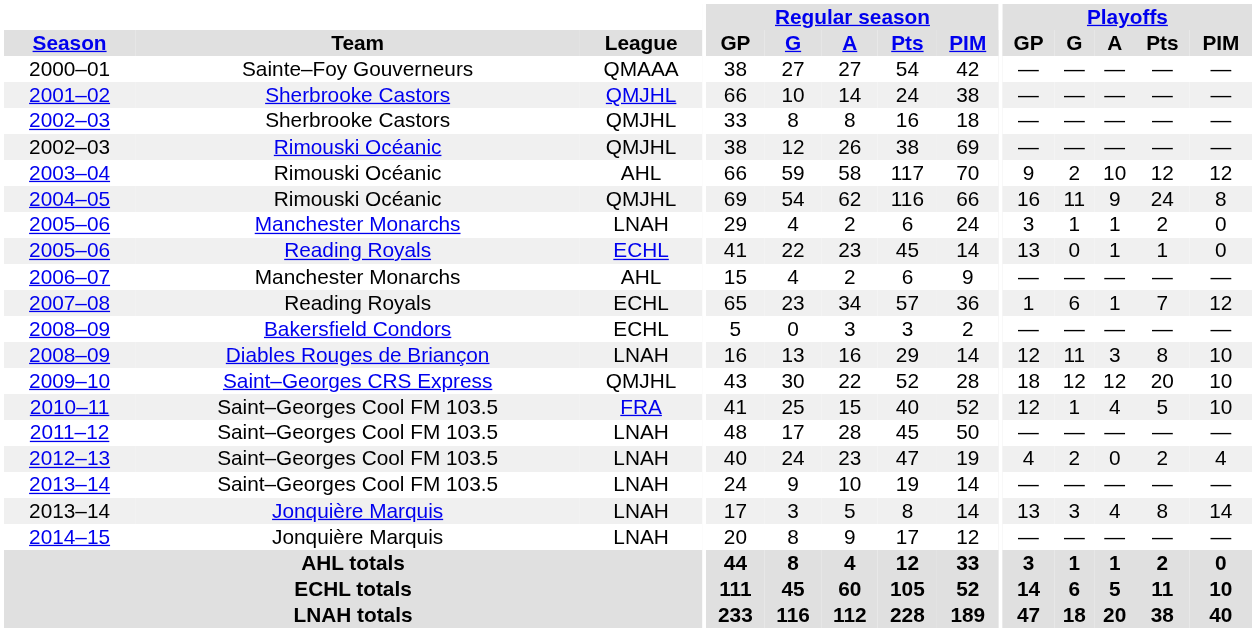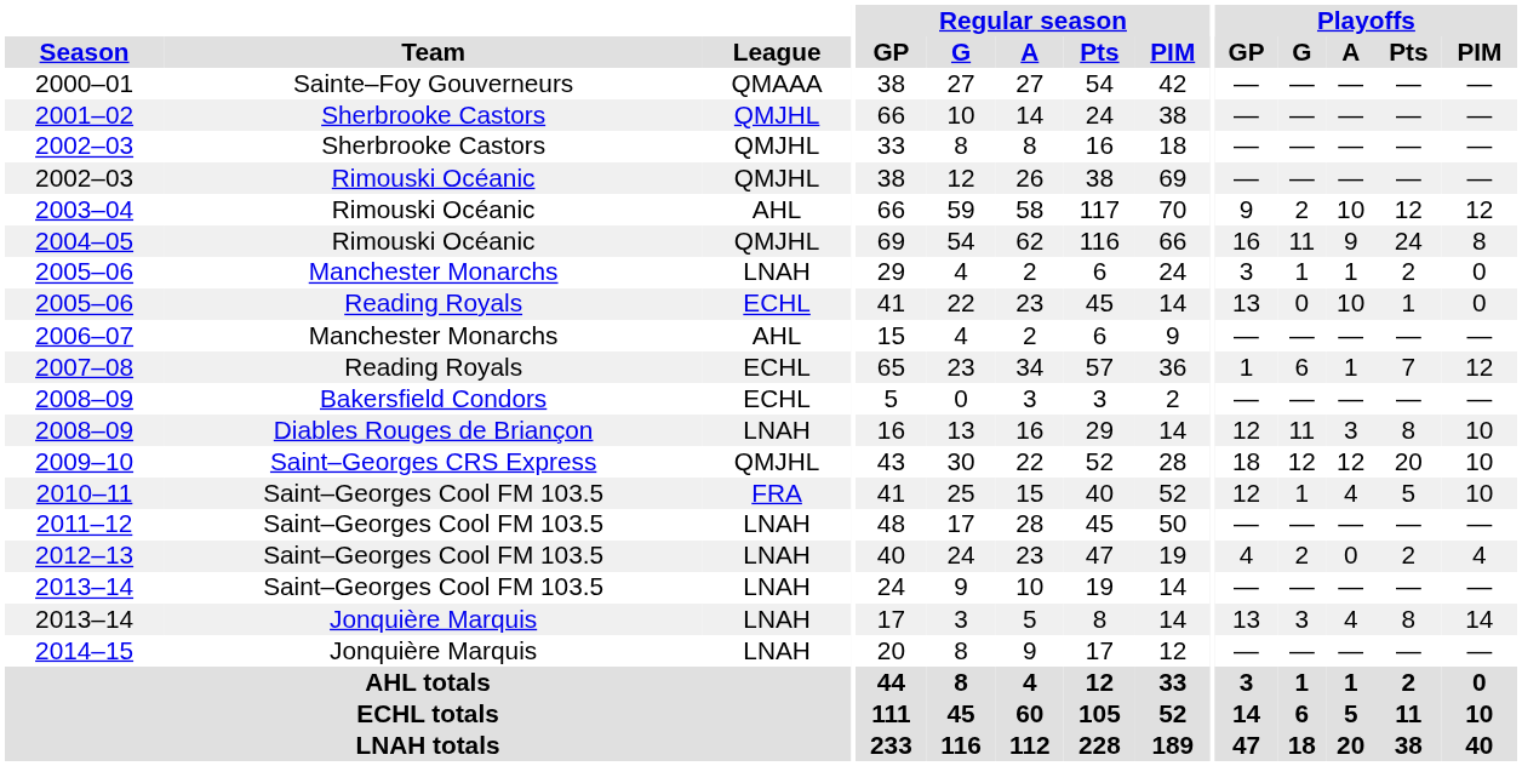 <table border="0" cellpadding="1" cellspacing="0" style="text-align:center; width:60em">
 <tr bgcolor="#e0e0e0">
 <th colspan="3" bgcolor="#ffffff"></th>
 <th rowspan="99" bgcolor="#ffffff"></th>
 <th colspan="5"><a href='#'>Regular season</a></th>
 <th rowspan="99" bgcolor="#ffffff"></th>
 <th colspan="5"><a href='#'>Playoffs</a></th>
 </tr>
 <tr bgcolor="#e0e0e0">
 <th><a href='#'>Season</a></th>
 <th>Team</th>
 <th>League</th>
 <th>GP</th>
 <th><a href='#'>G</a></th>
 <th><a href='#'>A</a></th>
 <th><a href='#'>Pts</a></th>
 <th><a href='#'>PIM</a></th>
 <th>GP</th>
 <th>G</th>
 <th>A</th>
 <th>Pts</th>
 <th>PIM</th>
 </tr>
 <tr>
 <td>2000–01</td>
 <td>Sainte–Foy Gouverneurs</td>
 <td>QMAAA</td>
 <td>38</td>
 <td>27</td>
 <td>27</td>
 <td>54</td>
 <td>42</td>
 <td>—</td>
 <td>—</td>
 <td>—</td>
 <td>—</td>
 <td>—</td>
 </tr>
 <tr bgcolor="#f0f0f0">
 <td><a href='#'>2001–02</a></td>
 <td><a href='#'>Sherbrooke Castors</a></td>
 <td><a href='#'>QMJHL</a></td>
 <td>66</td>
 <td>10</td>
 <td>14</td>
 <td>24</td>
 <td>38</td>
 <td>—</td>
 <td>—</td>
 <td>—</td>
 <td>—</td>
 <td>—</td>
 </tr>
 <tr>
 <td><a href='#'>2002–03</a></td>
 <td>Sherbrooke Castors</td>
 <td>QMJHL</td>
 <td>33</td>
 <td>8</td>
 <td>8</td>
 <td>16</td>
 <td>18</td>
 <td>—</td>
 <td>—</td>
 <td>—</td>
 <td>—</td>
 <td>—</td>
 </tr>
 <tr bgcolor="#f0f0f0">
 <td>2002–03</td>
 <td><a href='#'>Rimouski Océanic</a></td>
 <td>QMJHL</td>
 <td>38</td>
 <td>12</td>
 <td>26</td>
 <td>38</td>
 <td>69</td>
 <td>—</td>
 <td>—</td>
 <td>—</td>
 <td>—</td>
 <td>—</td>
 </tr>
 <tr>
 <td><a href='#'>2003–04</a></td>
 <td>Rimouski Océanic</td>
 <td>AHL</td>
 <td>66</td>
 <td>59</td>
 <td>58</td>
 <td>117</td>
 <td>70</td>
 <td>9</td>
 <td>2</td>
 <td>10</td>
 <td>12</td>
 <td>12</td>
 </tr>
 <tr bgcolor="#f0f0f0">
 <td><a href='#'>2004–05</a></td>
 <td>Rimouski Océanic</td>
 <td>QMJHL</td>
 <td>69</td>
 <td>54</td>
 <td>62</td>
 <td>116</td>
 <td>66</td>
 <td>16</td>
 <td>11</td>
 <td>9</td>
 <td>24</td>
 <td>8</td>
 </tr>
 <tr>
 <td><a href='#'>2005–06</a></td>
 <td><a href='#'>Manchester Monarchs</a></td>
 <td>LNAH</td>
 <td>29</td>
 <td>4</td>
 <td>2</td>
 <td>6</td>
 <td>24</td>
 <td>3</td>
 <td>1</td>
 <td>1</td>
 <td>2</td>
 <td>0</td>
 </tr>
 <tr bgcolor="#f0f0f0">
 <td><a href='#'>2005–06</a></td>
 <td><a href='#'>Reading Royals</a></td>
 <td><a href='#'>ECHL</a></td>
 <td>41</td>
 <td>22</td>
 <td>23</td>
 <td>45</td>
 <td>14</td>
 <td>13</td>
 <td>0</td>
-<td>1</td>
+<td>10</td>
 <td>1</td>
 <td>0</td>
 </tr>
 <tr>
 <td><a href='#'>2006–07</a></td>
 <td>Manchester Monarchs</td>
 <td>AHL</td>
 <td>15</td>
 <td>4</td>
 <td>2</td>
 <td>6</td>
 <td>9</td>
 <td>—</td>
 <td>—</td>
 <td>—</td>
 <td>—</td>
 <td>—</td>
 </tr>
 <tr bgcolor="#f0f0f0">
 <td><a href='#'>2007–08</a></td>
 <td>Reading Royals</td>
 <td>ECHL</td>
 <td>65</td>
 <td>23</td>
 <td>34</td>
 <td>57</td>
 <td>36</td>
 <td>1</td>
 <td>6</td>
 <td>1</td>
 <td>7</td>
 <td>12</td>
 </tr>
 <tr>
 <td><a href='#'>2008–09</a></td>
 <td><a href='#'>Bakersfield Condors</a></td>
 <td>ECHL</td>
 <td>5</td>
 <td>0</td>
 <td>3</td>
 <td>3</td>
 <td>2</td>
 <td>—</td>
 <td>—</td>
 <td>—</td>
 <td>—</td>
 <td>—</td>
 </tr>
 <tr bgcolor="#f0f0f0">
 <td><a href='#'>2008–09</a></td>
 <td><a href='#'>Diables Rouges de Briançon</a></td>
 <td>LNAH</td>
 <td>16</td>
 <td>13</td>
 <td>16</td>
 <td>29</td>
 <td>14</td>
 <td>12</td>
 <td>11</td>
 <td>3</td>
 <td>8</td>
 <td>10</td>
 </tr>
 <tr>
 <td><a href='#'>2009–10</a></td>
 <td><a href='#'>Saint–Georges CRS Express</a></td>
 <td>QMJHL</td>
 <td>43</td>
 <td>30</td>
 <td>22</td>
 <td>52</td>
 <td>28</td>
 <td>18</td>
 <td>12</td>
 <td>12</td>
 <td>20</td>
 <td>10</td>
 </tr>
 <tr bgcolor="#f0f0f0">
 <td><a href='#'>2010–11</a></td>
 <td>Saint–Georges Cool FM 103.5</td>
 <td><a href='#'>FRA</a></td>
 <td>41</td>
 <td>25</td>
 <td>15</td>
 <td>40</td>
 <td>52</td>
 <td>12</td>
 <td>1</td>
 <td>4</td>
 <td>5</td>
 <td>10</td>
 </tr>
 <tr>
 <td><a href='#'>2011–12</a></td>
 <td>Saint–Georges Cool FM 103.5</td>
 <td>LNAH</td>
 <td>48</td>
 <td>17</td>
 <td>28</td>
 <td>45</td>
 <td>50</td>
 <td>—</td>
 <td>—</td>
 <td>—</td>
 <td>—</td>
 <td>—</td>
 </tr>
 <tr bgcolor="#f0f0f0">
 <td><a href='#'>2012–13</a></td>
 <td>Saint–Georges Cool FM 103.5</td>
 <td>LNAH</td>
 <td>40</td>
 <td>24</td>
 <td>23</td>
 <td>47</td>
 <td>19</td>
 <td>4</td>
 <td>2</td>
 <td>0</td>
 <td>2</td>
 <td>4</td>
 </tr>
 <tr>
 <td><a href='#'>2013–14</a></td>
 <td>Saint–Georges Cool FM 103.5</td>
 <td>LNAH</td>
 <td>24</td>
 <td>9</td>
 <td>10</td>
 <td>19</td>
 <td>14</td>
 <td>—</td>
 <td>—</td>
 <td>—</td>
 <td>—</td>
 <td>—</td>
 </tr>
 <tr bgcolor="#f0f0f0">
 <td>2013–14</td>
 <td><a href='#'>Jonquière Marquis</a></td>
 <td>LNAH</td>
 <td>17</td>
 <td>3</td>
 <td>5</td>
 <td>8</td>
 <td>14</td>
 <td>13</td>
 <td>3</td>
 <td>4</td>
 <td>8</td>
 <td>14</td>
 </tr>
 <tr>
 <td><a href='#'>2014–15</a></td>
 <td>Jonquière Marquis</td>
 <td>LNAH</td>
 <td>20</td>
 <td>8</td>
 <td>9</td>
 <td>17</td>
 <td>12</td>
 <td>—</td>
 <td>—</td>
 <td>—</td>
 <td>—</td>
 <td>—</td>
 </tr>
 <tr bgcolor="#e0e0e0">
 <th colspan="3">AHL totals</th>
 <th>44</th>
 <th>8</th>
 <th>4</th>
 <th>12</th>
 <th>33</th>
 <th>3</th>
 <th>1</th>
 <th>1</th>
 <th>2</th>
 <th>0</th>
 </tr>
 <tr bgcolor="#e0e0e0">
 <th colspan="3">ECHL totals</th>
 <th>111</th>
 <th>45</th>
 <th>60</th>
 <th>105</th>
 <th>52</th>
 <th>14</th>
 <th>6</th>
 <th>5</th>
 <th>11</th>
 <th>10</th>
 </tr>
 <tr bgcolor="#e0e0e0">
 <th colspan="3">LNAH totals</th>
 <th>233</th>
 <th>116</th>
 <th>112</th>
 <th>228</th>
 <th>189</th>
 <th>47</th>
 <th>18</th>
 <th>20</th>
 <th>38</th>
 <th>40</th>
 </tr>
 </table>
